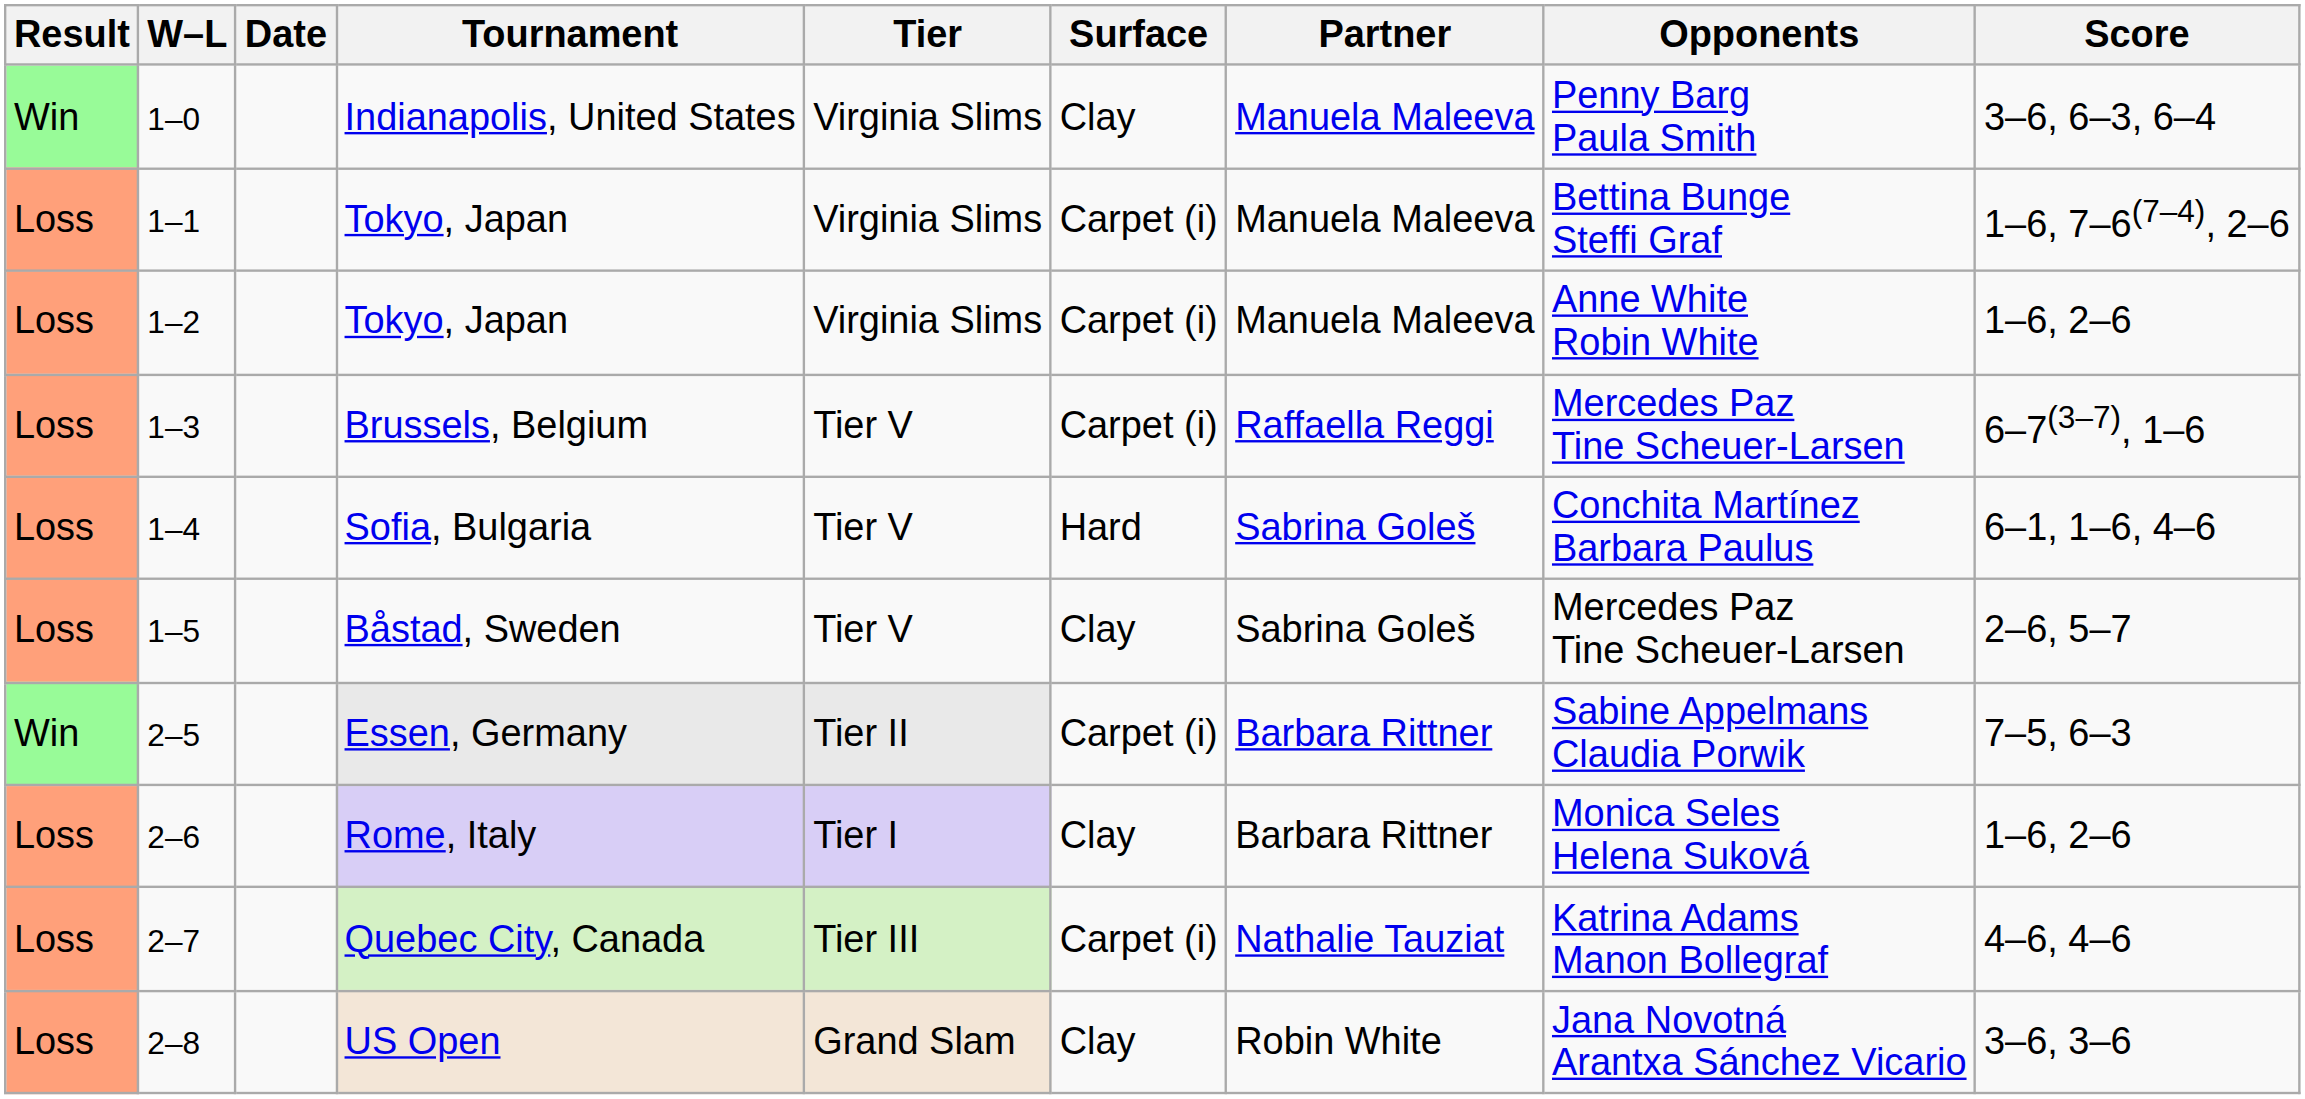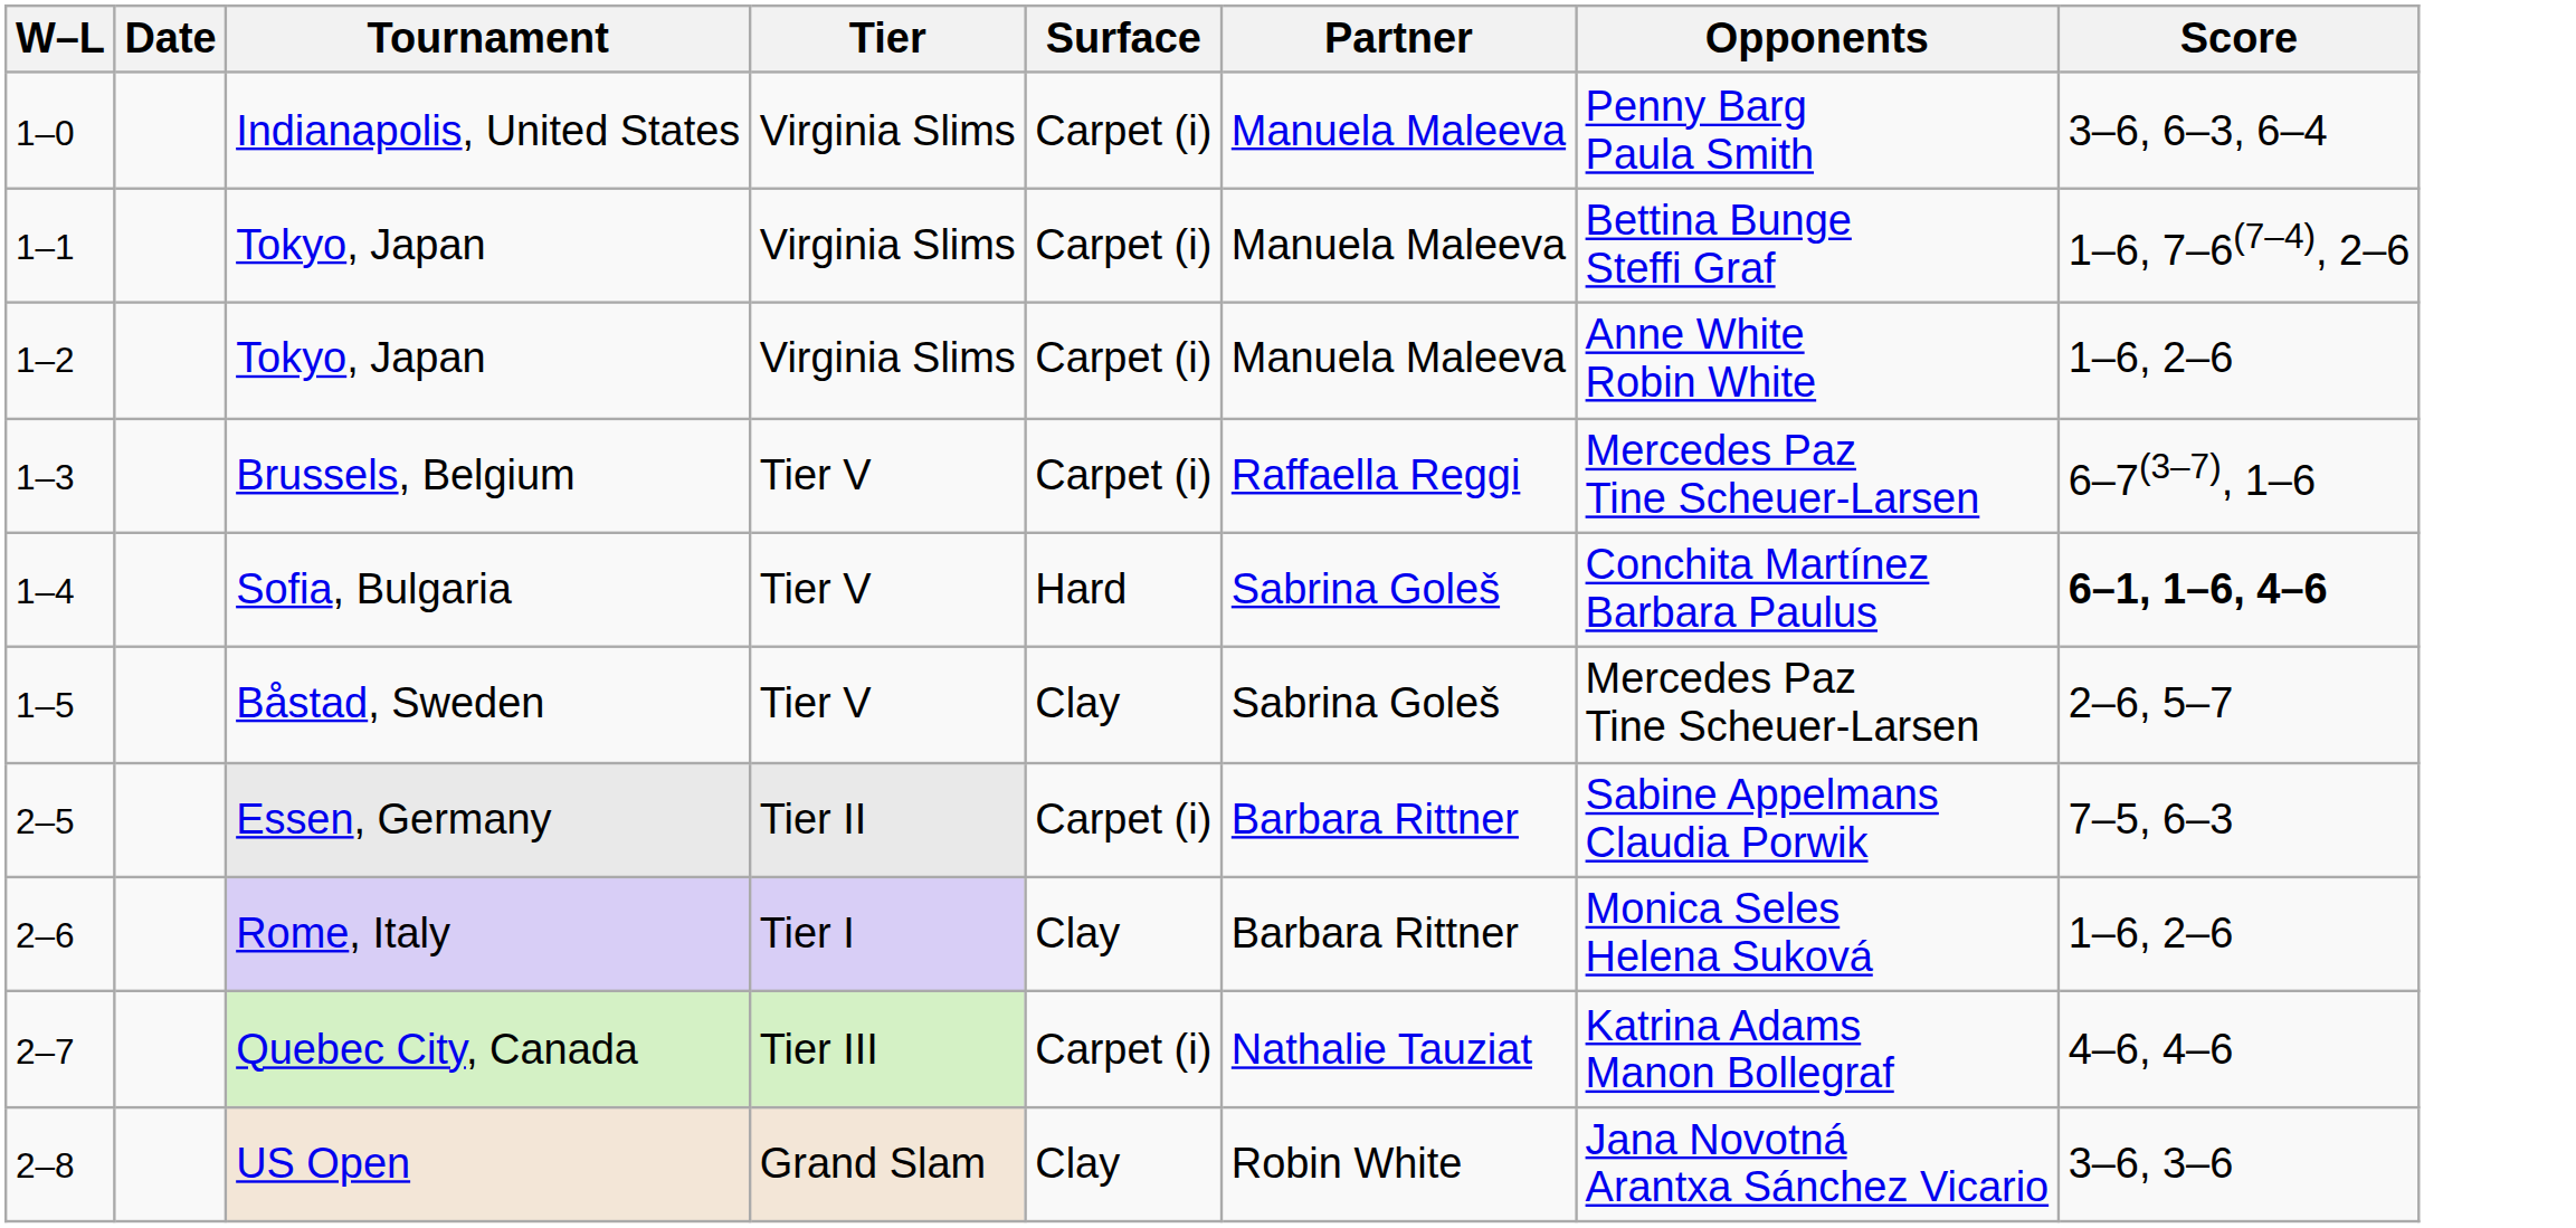 <table class="sortable wikitable">
 <tr>
-<th>Result</th>
 <th class="unsortable">W–L</th>
 <th>Date</th>
 <th>Tournament</th>
 <th>Tier</th>
 <th>Surface</th>
 <th>Partner</th>
 <th>Opponents</th>
 <th class="unsortable">Score</th>
 </tr>
 <tr>
-<td style="background:#98fb98;">Win</td>
 <td><small>1–0</small></td>
 <td><a href='#'></a></td>
 <td><a href='#'>Indianapolis</a>, United States</td>
 <td>Virginia Slims</td>
-<td>Clay</td>
+<td>Carpet (i)</td>
 <td> <a href='#'>Manuela Maleeva</a></td>
 <td> <a href='#'>Penny Barg</a> <br>  <a href='#'>Paula Smith</a></td>
 <td>3–6, 6–3, 6–4</td>
 </tr>
 <tr>
-<td style="background:#ffa07a;">Loss</td>
 <td><small>1–1</small></td>
 <td></td>
 <td><a href='#'>Tokyo</a>, Japan</td>
 <td>Virginia Slims</td>
 <td>Carpet (i)</td>
 <td> Manuela Maleeva</td>
 <td> <a href='#'>Bettina Bunge</a> <br>  <a href='#'>Steffi Graf</a></td>
 <td>1–6, 7–6<sup>(7–4)</sup>, 2–6</td>
 </tr>
 <tr>
-<td style="background:#ffa07a;">Loss</td>
 <td><small>1–2</small></td>
 <td></td>
 <td><a href='#'>Tokyo</a>, Japan</td>
 <td>Virginia Slims</td>
 <td>Carpet (i)</td>
 <td> Manuela Maleeva</td>
 <td> <a href='#'>Anne White</a> <br>  <a href='#'>Robin White</a></td>
 <td>1–6, 2–6</td>
 </tr>
 <tr>
-<td style="background:#ffa07a;">Loss</td>
 <td><small>1–3</small></td>
 <td><a href='#'></a></td>
 <td><a href='#'>Brussels</a>, Belgium</td>
 <td>Tier V</td>
 <td>Carpet (i)</td>
 <td> <a href='#'>Raffaella Reggi</a></td>
 <td> <a href='#'>Mercedes Paz</a> <br>  <a href='#'>Tine Scheuer-Larsen</a></td>
 <td>6–7<sup>(3–7)</sup>, 1–6</td>
 </tr>
 <tr>
-<td style="background:#ffa07a;">Loss</td>
 <td><small>1–4</small></td>
 <td><a href='#'></a></td>
 <td><a href='#'>Sofia</a>, Bulgaria</td>
 <td>Tier V</td>
 <td>Hard</td>
 <td> <a href='#'>Sabrina Goleš</a></td>
 <td> <a href='#'>Conchita Martínez</a> <br>  <a href='#'>Barbara Paulus</a></td>
-<td>6–1, 1–6, 4–6</td>
+<td><strong>6–1, 1–6, 4–6</strong></td>
 </tr>
 <tr>
-<td style="background:#ffa07a;">Loss</td>
 <td><small>1–5</small></td>
 <td><a href='#'></a></td>
 <td><a href='#'>Båstad</a>, Sweden</td>
 <td>Tier V</td>
 <td>Clay</td>
 <td> Sabrina Goleš</td>
 <td> Mercedes Paz <br>  Tine Scheuer-Larsen</td>
 <td>2–6, 5–7</td>
 </tr>
 <tr>
-<td style="background:#98fb98;">Win</td>
 <td><small>2–5</small></td>
 <td></td>
 <td style="background:#e9e9e9;"><a href='#'>Essen</a>, Germany</td>
 <td style="background:#e9e9e9;">Tier II</td>
 <td>Carpet (i)</td>
 <td> <a href='#'>Barbara Rittner</a></td>
 <td> <a href='#'>Sabine Appelmans</a> <br>  <a href='#'>Claudia Porwik</a></td>
 <td>7–5, 6–3</td>
 </tr>
 <tr>
-<td style="background:#ffa07a;">Loss</td>
 <td><small>2–6</small></td>
 <td><a href='#'></a></td>
 <td style="background:#d8cef6;"><a href='#'>Rome</a>, Italy</td>
 <td style="background:#d8cef6;">Tier I</td>
 <td>Clay</td>
 <td> Barbara Rittner</td>
 <td> <a href='#'>Monica Seles</a> <br>  <a href='#'>Helena Suková</a></td>
 <td>1–6, 2–6</td>
 </tr>
 <tr>
-<td style="background:#ffa07a;">Loss</td>
 <td><small>2–7</small></td>
 <td><a href='#'></a></td>
 <td style="background:#d4f1c5;"><a href='#'>Quebec City</a>, Canada</td>
 <td style="background:#d4f1c5;">Tier III</td>
 <td>Carpet (i)</td>
 <td> <a href='#'>Nathalie Tauziat</a></td>
 <td> <a href='#'>Katrina Adams</a> <br>  <a href='#'>Manon Bollegraf</a></td>
 <td>4–6, 4–6</td>
 </tr>
 <tr>
-<td style="background:#ffa07a;">Loss</td>
 <td><small>2–8</small></td>
 <td><a href='#'></a></td>
 <td style="background:#f3e6d7;"><a href='#'>US Open</a></td>
 <td style="background:#f3e6d7;">Grand Slam</td>
 <td>Clay</td>
 <td> Robin White</td>
 <td> <a href='#'>Jana Novotná</a> <br>  <a href='#'>Arantxa Sánchez Vicario</a></td>
 <td>3–6, 3–6</td>
 </tr>
 </table>
